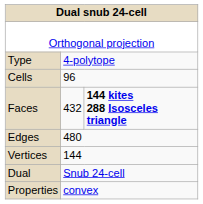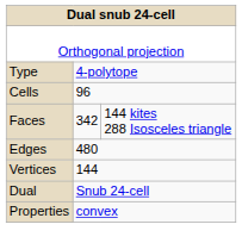 <table class="wikitable" align="right" style="margin-left:10px" width="280">
 <tr>
 <td bgcolor=#e7dcc3 align=center colspan=3><strong>Dual snub 24-cell</strong></td>
 </tr>
 <tr>
 <td bgcolor=#ffffff align=center colspan=3><br><a href='#'>Orthogonal projection</a></td>
 </tr>
 <tr>
 <td bgcolor=#e7dcc3>Type</td>
 <td colspan=2><a href='#'>4-polytope</a></td>
 </tr>
 <tr>
 <td bgcolor=#e7dcc3>Cells</td>
 <td colspan=2>96 </td>
 </tr>
 <tr>
 <td bgcolor=#e7dcc3>Faces</td>
-<td>432</td>
-<td><strong>144 <a href='#'>kites</a><br>288 <a href='#'>Isosceles triangle</a></strong></td>
+<td>342</td>
+<td>144 <a href='#'>kites</a><br>288 <a href='#'>Isosceles triangle</a></td>
 </tr>
 <tr>
 <td bgcolor=#e7dcc3>Edges</td>
 <td colspan=2>480</td>
 </tr>
 <tr>
 <td bgcolor=#e7dcc3>Vertices</td>
 <td colspan=2>144</td>
 </tr>
 <tr>
 <td bgcolor=#e7dcc3>Dual</td>
 <td colspan=2><a href='#'>Snub 24-cell</a></td>
 </tr>
 <tr>
 <td bgcolor=#e7dcc3>Properties</td>
 <td colspan=2><a href='#'>convex</a></td>
 </tr>
 </table>
